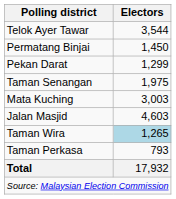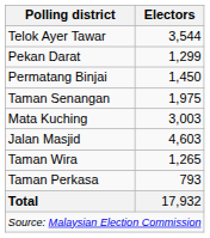 <table class="wikitable sortable">
 <tr>
 <th>Polling district</th>
 <th>Electors</th>
 </tr>
 <tr>
 <td>Telok Ayer Tawar</td>
 <td align="right">3,544</td>
 </tr>
 <tr>
+<td>Pekan Darat</td>
+<td align="right">1,299</td>
+</tr>
+<tr>
 <td>Permatang Binjai</td>
 <td align="right">1,450</td>
-</tr>
-<tr>
-<td>Pekan Darat</td>
-<td align="right">1,299</td>
 </tr>
 <tr>
 <td>Taman Senangan</td>
 <td align="right">1,975</td>
 </tr>
 <tr>
 <td>Mata Kuching</td>
 <td align="right">3,003</td>
 </tr>
 <tr>
 <td>Jalan Masjid</td>
 <td align="right">4,603</td>
 </tr>
 <tr>
 <td>Taman Wira</td>
-<td align="right" style="background: lightblue;">1,265</td>
+<td align="right">1,265</td>
 </tr>
 <tr>
 <td>Taman Perkasa</td>
 <td align="right">793</td>
 </tr>
 <tr>
 <td style="background: #f2f2f2"><strong>Total</strong></td>
 <td style="background: #f2f2f2" align="right">17,932</td>
 </tr>
 <tr>
 <td colspan="2"  align="right"><small><em>Source: <a href='#'>Malaysian Election Commission</a></em></small></td>
 </tr>
 </table>
